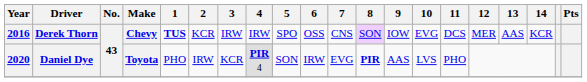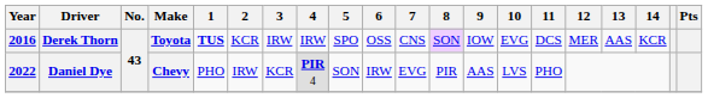 <table class="wikitable" style="text-align:center; font-size:75%">
 <tr>
 <th>Year</th>
 <th>Driver</th>
 <th>No.</th>
 <th>Make</th>
 <th>1</th>
 <th>2</th>
 <th>3</th>
 <th>4</th>
 <th>5</th>
 <th>6</th>
 <th>7</th>
 <th>8</th>
 <th>9</th>
 <th>10</th>
 <th>11</th>
 <th>12</th>
 <th>13</th>
 <th>14</th>
 <th></th>
 <th>Pts</th>
 </tr>
 <tr>
 <th><a href='#'>2016</a></th>
 <th><a href='#'>Derek Thorn</a></th>
 <th rowspan=2>43</th>
-<th><a href='#'>Chevy</a></th>
+<th><a href='#'>Toyota</a></th>
 <td><strong><a href='#'>TUS</a></strong></td>
 <td><a href='#'>KCR</a></td>
 <td><a href='#'>IRW</a></td>
 <td><a href='#'>IRW</a></td>
 <td><a href='#'>SPO</a></td>
 <td><a href='#'>OSS</a></td>
 <td><a href='#'>CNS</a></td>
 <td style="background-color:#EFCFFF"><a href='#'>SON</a><br></td>
 <td><a href='#'>IOW</a></td>
 <td><a href='#'>EVG</a></td>
 <td><a href='#'>DCS</a></td>
 <td><a href='#'>MER</a></td>
 <td><a href='#'>AAS</a></td>
 <td><a href='#'>KCR</a></td>
 <th></th>
 <th></th>
 </tr>
 <tr>
-<th><a href='#'>2020</a></th>
+<th><a href='#'>2022</a></th>
 <th><a href='#'>Daniel Dye</a></th>
-<th><a href='#'>Toyota</a></th>
+<th><a href='#'>Chevy</a></th>
 <td><a href='#'>PHO</a></td>
 <td><a href='#'>IRW</a></td>
 <td><a href='#'>KCR</a></td>
 <td style="background:#DFDFDF;"><strong><a href='#'>PIR</a></strong><br><small>4</small></td>
 <td><a href='#'>SON</a></td>
 <td><a href='#'>IRW</a></td>
 <td><a href='#'>EVG</a></td>
-<td><strong><a href='#'>PIR</a></strong></td>
+<td><a href='#'>PIR</a></td>
 <td><a href='#'>AAS</a></td>
 <td><a href='#'>LVS</a></td>
 <td><a href='#'>PHO</a></td>
 <td colspan=3></td>
 <th></th>
 <th></th>
 </tr>
 <tr>
 </tr>
 </table>
